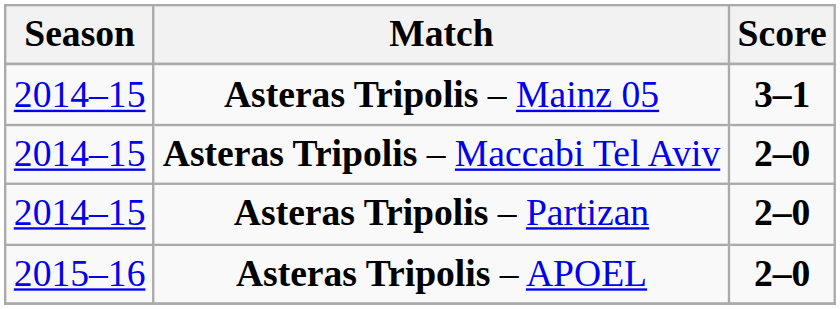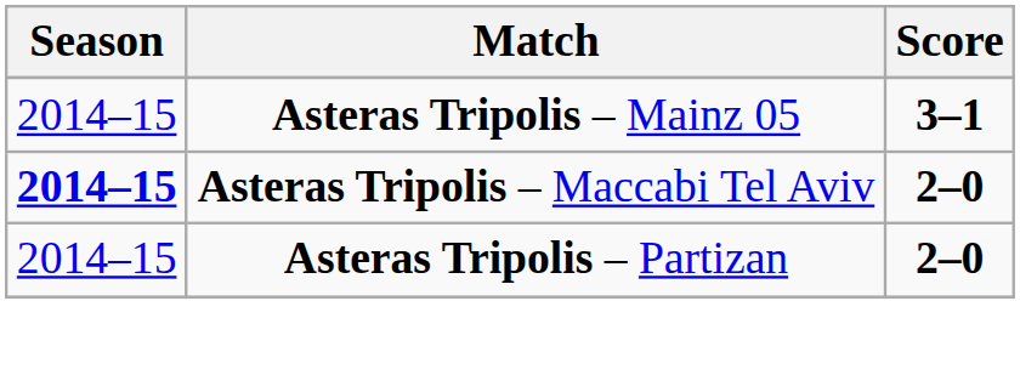 <table class="wikitable" style="color:black">
 <tr>
 <th>Season</th>
 <th>Match</th>
 <th>Score</th>
 </tr>
 <tr>
 </tr>
 <tr>
 <td align="center"><a href='#'>2014–15</a></td>
 <td align="center" style="color:black;"><strong>Asteras Tripolis</strong> – <a href='#'>Mainz 05</a></td>
 <td align="center" style="color:black;"><strong>3–1</strong></td>
 </tr>
 <tr>
-<td align="center"><a href='#'>2014–15</a></td>
+<td align="center"><strong><a href='#'>2014–15</a></strong></td>
 <td align="center" style="color:black;"><strong>Asteras Tripolis</strong> – <a href='#'>Maccabi Tel Aviv</a></td>
 <td align="center" style="color:black;"><strong>2–0</strong></td>
 </tr>
 <tr>
 <td align="center"><a href='#'>2014–15</a></td>
 <td align="center" style="color:black;"><strong>Asteras Tripolis</strong> – <a href='#'>Partizan</a></td>
 <td align="center" style="color:black;"><strong>2–0</strong></td>
 </tr>
 <tr>
-<td align="center"><a href='#'>2015–16</a></td>
-<td align="center" style="color:black;"><strong>Asteras Tripolis</strong> – <a href='#'>APOEL</a></td>
-<td align="center" style="color:black;"><strong>2–0</strong></td>
-</tr>
-<tr>
 </tr>
 </table>
